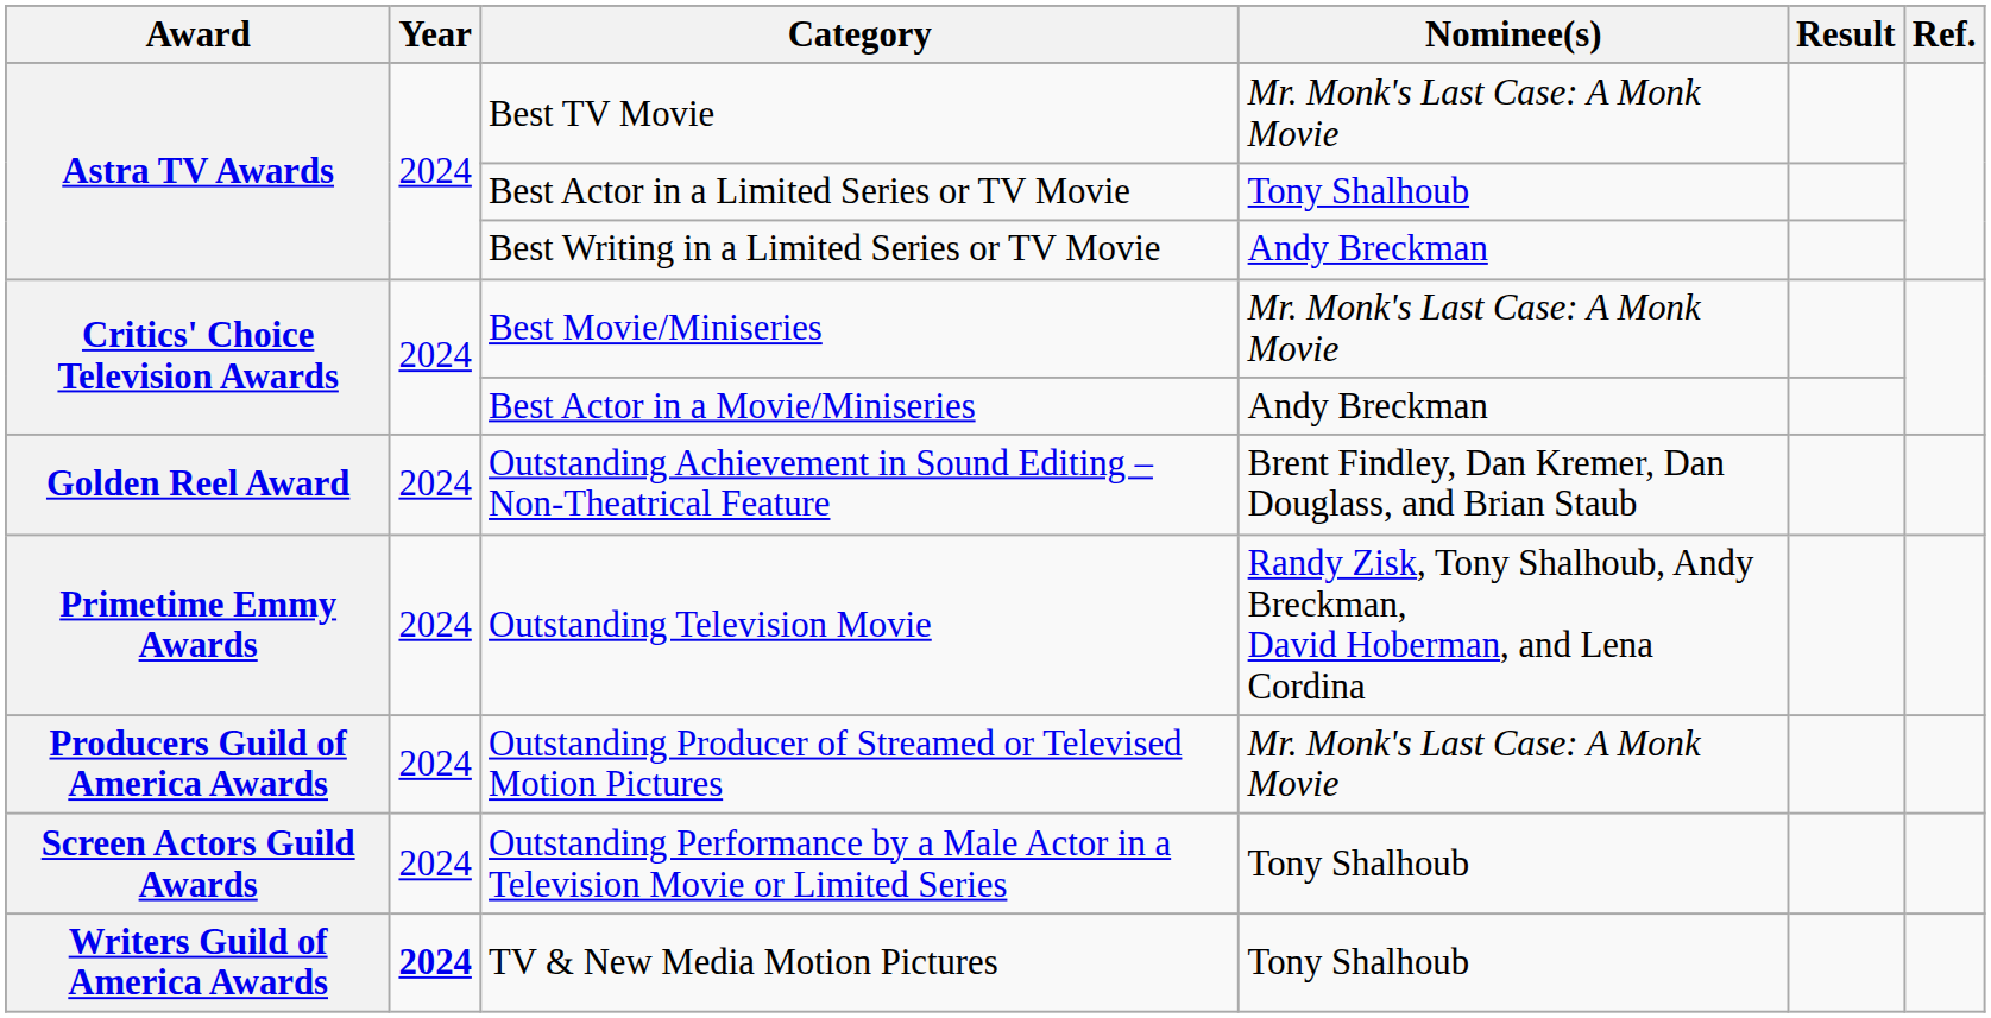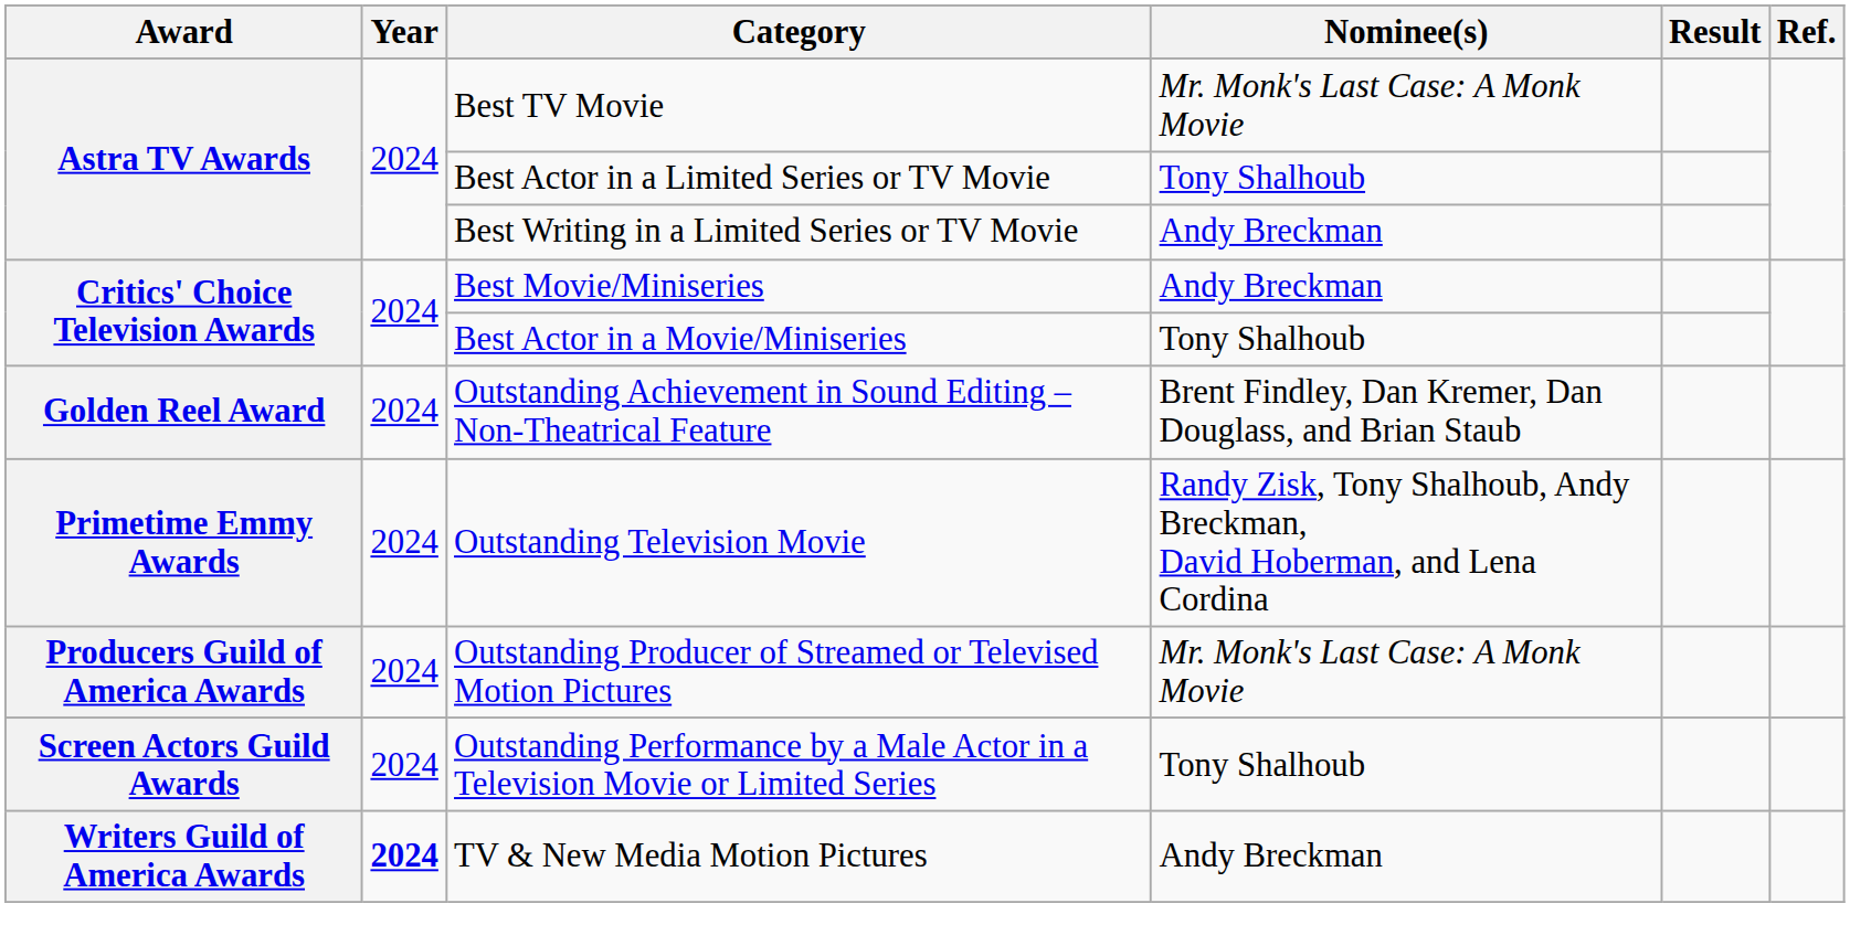 <table class="wikitable plainrowheaders sortable">
 <tr>
 <th scope="col">Award</th>
 <th scope="col">Year</th>
 <th scope="col">Category</th>
 <th scope="col">Nominee(s)</th>
 <th scope="col">Result</th>
 <th scope="col" class="unsortable">Ref.</th>
 </tr>
 <tr>
 <th scope="rowgroup" rowspan="3"><a href='#'>Astra TV Awards</a></th>
 <td align="center" rowspan="3"><a href='#'>2024</a></td>
 <td>Best TV Movie</td>
 <td><em>Mr. Monk's Last Case: A Monk Movie</em></td>
 <td></td>
 <td align="center" rowspan="3"></td>
 </tr>
 <tr>
 <td>Best Actor in a Limited Series or TV Movie</td>
 <td><a href='#'>Tony Shalhoub</a></td>
 <td></td>
 </tr>
 <tr>
 <td>Best Writing in a Limited Series or TV Movie</td>
 <td><a href='#'>Andy Breckman</a></td>
 <td></td>
 </tr>
 <tr>
 <th scope="rowgroup" rowspan="2"><a href='#'>Critics' Choice Television Awards</a></th>
 <td align="center" rowspan="2"><a href='#'>2024</a></td>
 <td><a href='#'>Best Movie/Miniseries</a></td>
-<td><em>Mr. Monk's Last Case: A Monk Movie</em></td>
+<td><a href='#'>Andy Breckman</a></td>
 <td></td>
 <td align="center" rowspan="2"></td>
 </tr>
 <tr>
 <td><a href='#'>Best Actor in a Movie/Miniseries</a></td>
-<td>Andy Breckman</td>
+<td>Tony Shalhoub</td>
 <td></td>
 </tr>
 <tr>
 <th scope="rowgroup"><a href='#'>Golden Reel Award</a></th>
 <td align="center"><a href='#'>2024</a></td>
 <td><a href='#'>Outstanding Achievement in Sound Editing – Non-Theatrical Feature</a></td>
 <td>Brent Findley, Dan Kremer, Dan Douglass, and Brian Staub</td>
 <td></td>
 <td align="center"></td>
 </tr>
 <tr>
 <th scope="rowgroup"><a href='#'>Primetime Emmy Awards</a></th>
 <td align="center"><a href='#'>2024</a></td>
 <td><a href='#'>Outstanding Television Movie</a></td>
 <td><a href='#'>Randy Zisk</a>, Tony Shalhoub, Andy Breckman, <br> <a href='#'>David Hoberman</a>, and Lena Cordina</td>
 <td></td>
 <td align="center"></td>
 </tr>
 <tr>
 <th scope="rowgroup"><a href='#'>Producers Guild of America Awards</a></th>
 <td align="center"><a href='#'>2024</a></td>
 <td><a href='#'>Outstanding Producer of Streamed or Televised Motion Pictures</a></td>
 <td><em>Mr. Monk's Last Case: A Monk Movie</em></td>
 <td></td>
 <td align="center"></td>
 </tr>
 <tr>
 <th scope="rowgroup"><a href='#'>Screen Actors Guild Awards</a></th>
 <td align="center"><a href='#'>2024</a></td>
 <td><a href='#'>Outstanding Performance by a Male Actor in a Television Movie or Limited Series</a></td>
 <td>Tony Shalhoub</td>
 <td></td>
 <td align="center"></td>
 </tr>
 <tr>
 <th scope="rowgroup"><a href='#'>Writers Guild of America Awards</a></th>
 <td align="center"><strong><a href='#'>2024</a></strong></td>
 <td>TV & New Media Motion Pictures</td>
-<td>Tony Shalhoub</td>
+<td>Andy Breckman</td>
 <td></td>
 <td align="center"></td>
 </tr>
 </table>
